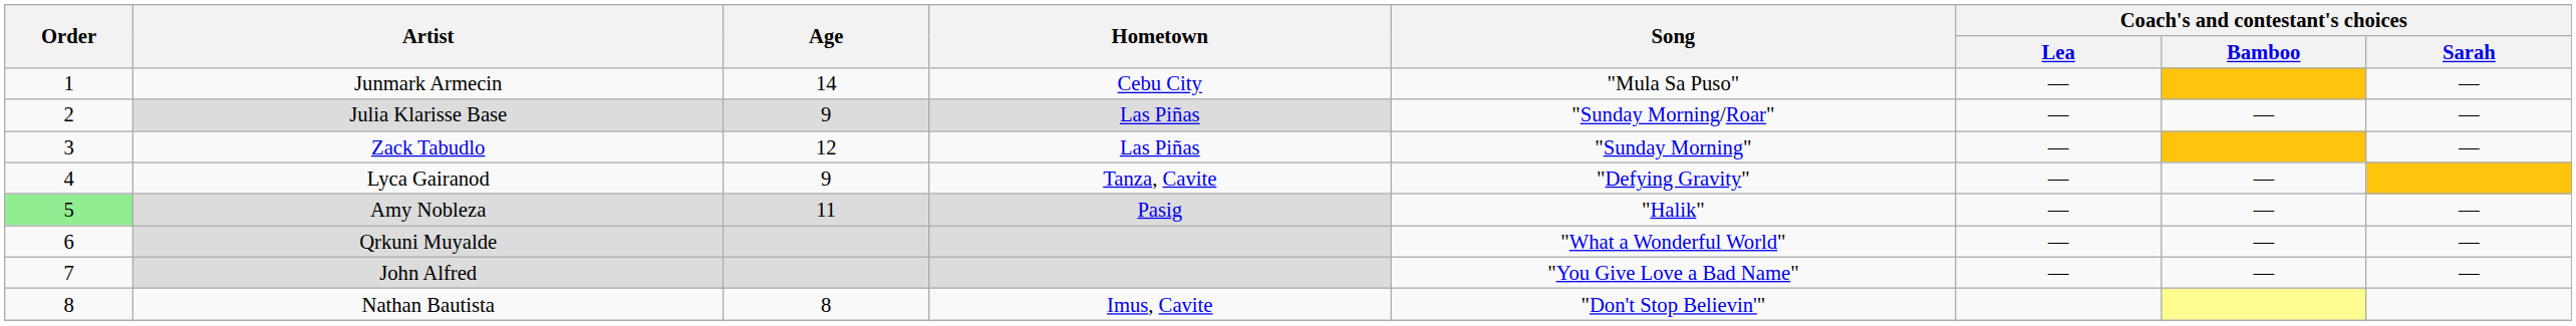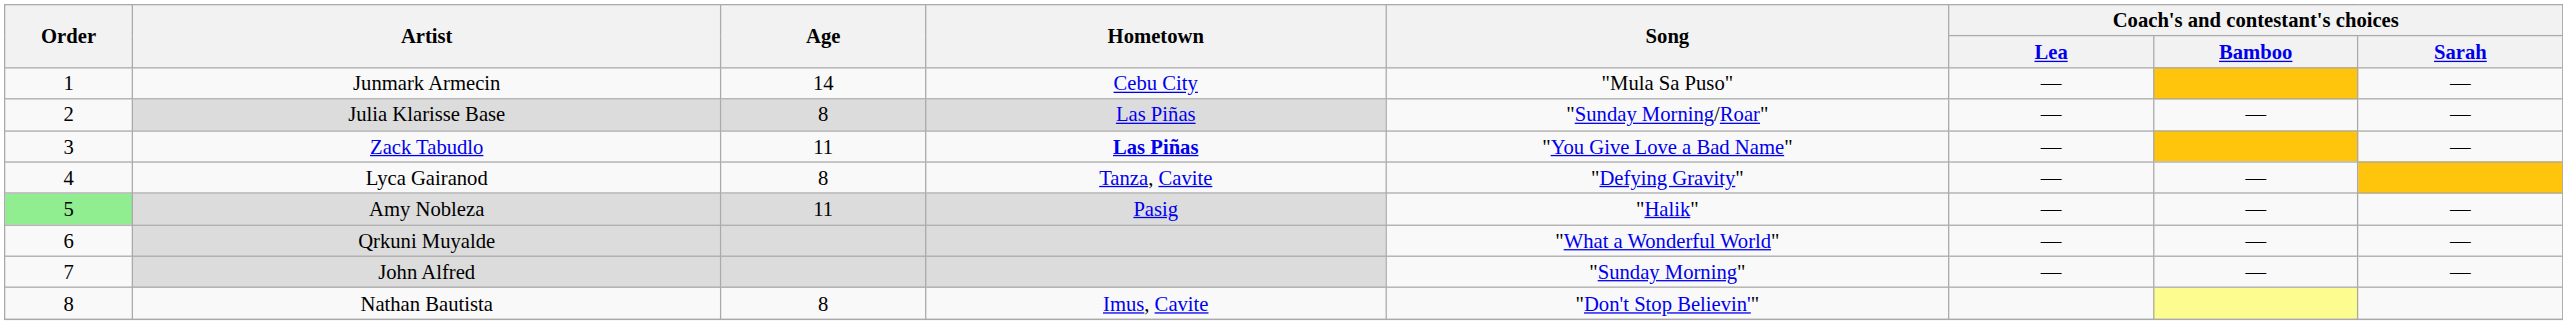 <table class="wikitable" style="text-align:center; line-height:17px; font-size:100%; width:100%;">
 <tr>
 <th scope="col" rowspan="2" width="05%">Order</th>
 <th scope="col" rowspan="2" width="23%">Artist</th>
 <th scope="col" rowspan="2" width="08%">Age</th>
 <th scope="col" rowspan="2" width="18%">Hometown</th>
 <th scope="col" rowspan="2" width="22%">Song</th>
 <th scope="col" colspan="3" width="24%">Coach's and contestant's choices</th>
 </tr>
 <tr>
 <th width="08%"><a href='#'>Lea</a></th>
 <th width="08%"><a href='#'>Bamboo</a></th>
 <th width="08%"><a href='#'>Sarah</a></th>
 </tr>
 <tr>
 <td scope="row">1</td>
 <td>Junmark Armecin</td>
 <td>14</td>
 <td><a href='#'>Cebu City</a></td>
 <td>"Mula Sa Puso"</td>
 <td>—</td>
 <td style="background:#FFC40C;"><strong></strong></td>
 <td>—</td>
 </tr>
 <tr>
 <td scope="row">2</td>
 <td style="background:#DCDCDC;">Julia Klarisse Base</td>
-<td style="background:#DCDCDC;">9</td>
+<td style="background:#DCDCDC;">8</td>
 <td style="background:#DCDCDC;"><a href='#'>Las Piñas</a></td>
 <td>"<a href='#'>Sunday Morning</a>/<a href='#'>Roar</a>"</td>
 <td>—</td>
 <td>—</td>
 <td>—</td>
 </tr>
 <tr>
 <td scope="row">3</td>
 <td><a href='#'>Zack Tabudlo</a></td>
-<td>12</td>
-<td><a href='#'>Las Piñas</a></td>
-<td>"<a href='#'>Sunday Morning</a>"</td>
+<td>11</td>
+<td><strong><a href='#'>Las Piñas</a></strong></td>
+<td>"<a href='#'>You Give Love a Bad Name</a>"</td>
 <td>—</td>
 <td style="background:#FFC40C;"><strong></strong></td>
 <td>—</td>
 </tr>
 <tr>
 <td scope="row">4</td>
 <td>Lyca Gairanod</td>
-<td>9</td>
+<td>8</td>
 <td><a href='#'>Tanza</a>, <a href='#'>Cavite</a></td>
 <td>"<a href='#'>Defying Gravity</a>"</td>
 <td>—</td>
 <td>—</td>
 <td style="background:#FFC40C;"><strong></strong></td>
 </tr>
 <tr>
 <td scope="row" style="background: lightgreen;">5</td>
 <td style="background:#DCDCDC;">Amy Nobleza</td>
 <td style="background:#DCDCDC;">11</td>
 <td style="background:#DCDCDC;"><a href='#'>Pasig</a></td>
 <td>"<a href='#'>Halik</a>"</td>
 <td>—</td>
 <td>—</td>
 <td>—</td>
 </tr>
 <tr>
 <td scope="row">6</td>
 <td style="background:#DCDCDC;">Qrkuni Muyalde</td>
 <td style="background:#DCDCDC;"></td>
 <td style="background:#DCDCDC;"></td>
 <td>"<a href='#'>What a Wonderful World</a>"</td>
 <td>—</td>
 <td>—</td>
 <td>—</td>
 </tr>
 <tr>
 <td scope="row">7</td>
 <td style="background:#DCDCDC;">John Alfred</td>
 <td style="background:#DCDCDC;"></td>
 <td style="background:#DCDCDC;"></td>
-<td>"<a href='#'>You Give Love a Bad Name</a>"</td>
+<td>"<a href='#'>Sunday Morning</a>"</td>
 <td>—</td>
 <td>—</td>
 <td>—</td>
 </tr>
 <tr>
 <td scope="row">8</td>
 <td>Nathan Bautista</td>
 <td>8</td>
 <td><a href='#'>Imus</a>, <a href='#'>Cavite</a></td>
 <td>"<a href='#'>Don't Stop Believin'</a>"</td>
 <td><strong></strong></td>
 <td style="background:#fdfc8f;"><strong></strong></td>
 <td><strong></strong></td>
 </tr>
 <tr>
 </tr>
 </table>
